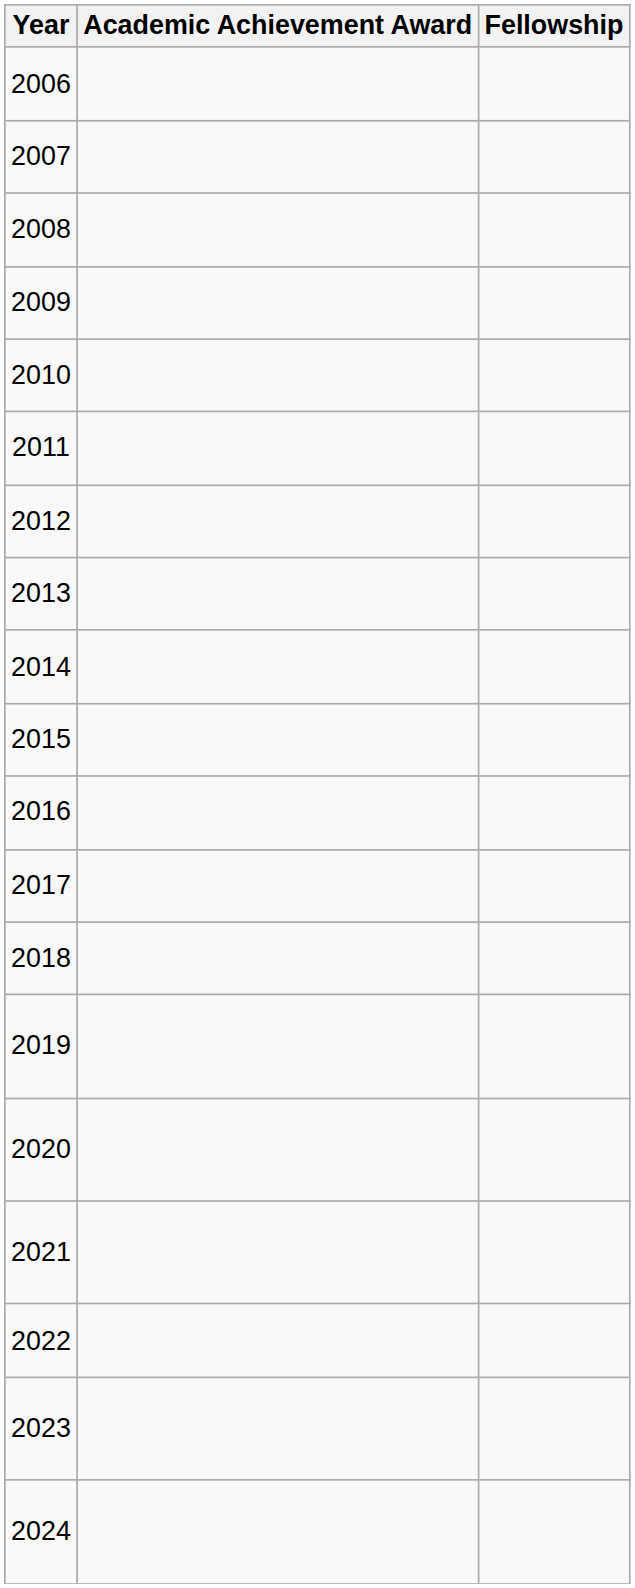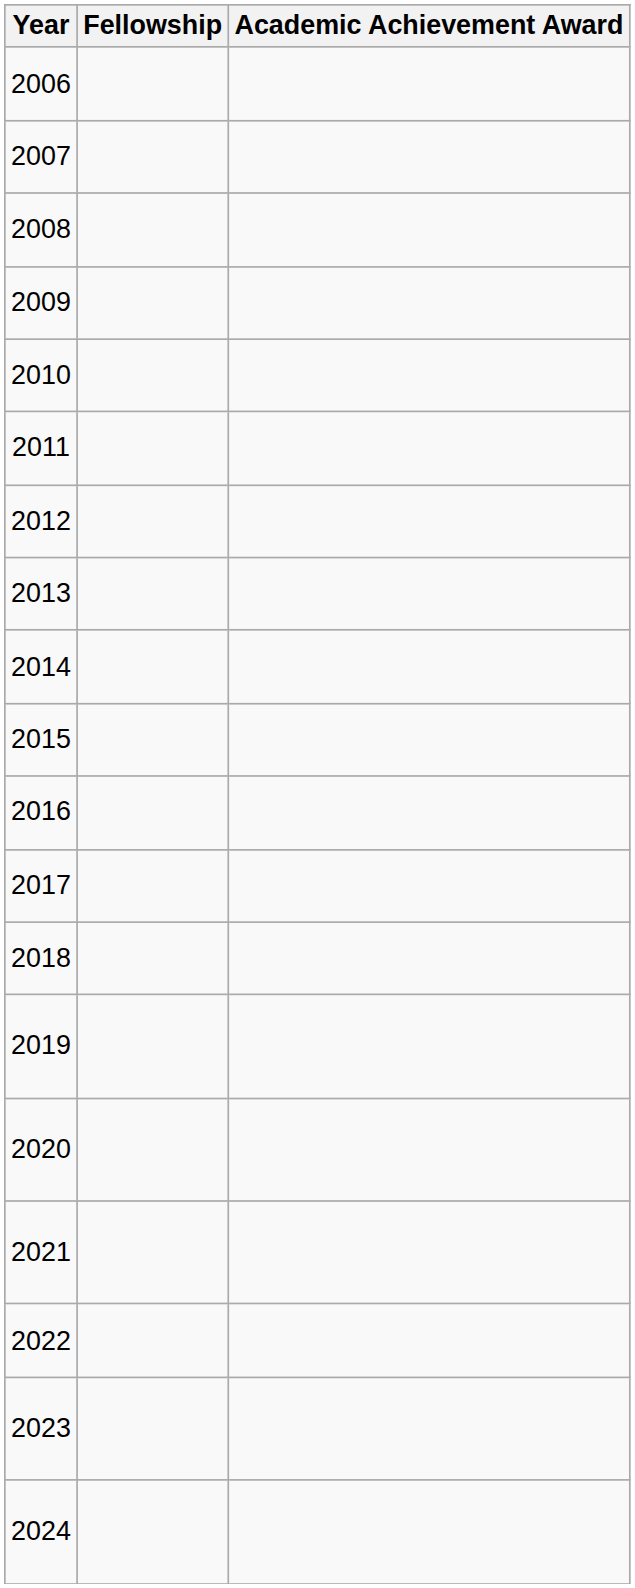 <table class="wikitable" style="text-align:center;">
 <tr>
 <th>Year</th>
+<th>Fellowship</th>
 <th>Academic Achievement Award</th>
-<th>Fellowship</th>
 </tr>
 <tr>
 <td>2006</td>
+<td><br><br></td>
 <td></td>
-<td><br><br></td>
 </tr>
 <tr>
 <td>2007</td>
+<td><br><br></td>
 <td></td>
-<td><br><br></td>
 </tr>
 <tr>
 <td>2008</td>
+<td><br><br></td>
 <td></td>
-<td><br><br></td>
 </tr>
 <tr>
 <td>2009</td>
+<td><br><br></td>
 <td></td>
-<td><br><br></td>
 </tr>
 <tr>
 <td>2010</td>
+<td><br><br></td>
 <td></td>
-<td><br><br></td>
 </tr>
 <tr>
 <td>2011</td>
+<td><br><br></td>
 <td></td>
-<td><br><br></td>
 </tr>
 <tr>
 <td>2012</td>
+<td><br><br></td>
 <td></td>
-<td><br><br></td>
 </tr>
 <tr>
 <td>2013</td>
+<td><br><br></td>
 <td></td>
-<td><br><br></td>
 </tr>
 <tr>
 <td>2014</td>
+<td><br><br></td>
 <td></td>
-<td><br><br></td>
 </tr>
 <tr>
 <td>2015</td>
+<td><br><br></td>
 <td></td>
-<td><br><br></td>
 </tr>
 <tr>
 <td>2016</td>
+<td><br><br></td>
 <td></td>
-<td><br><br></td>
 </tr>
 <tr>
 <td>2017</td>
+<td><br><br></td>
 <td></td>
-<td><br><br></td>
 </tr>
 <tr>
 <td>2018</td>
+<td><br><br></td>
 <td></td>
-<td><br><br></td>
 </tr>
 <tr>
 <td>2019</td>
+<td><br><br><br></td>
 <td></td>
-<td><br><br><br></td>
 </tr>
 <tr>
 <td>2020</td>
+<td><br><br><br></td>
 <td></td>
-<td><br><br><br></td>
 </tr>
 <tr>
 <td>2021</td>
+<td><br><br><br></td>
 <td></td>
-<td><br><br><br></td>
 </tr>
 <tr>
 <td>2022</td>
+<td><br><br></td>
 <td></td>
-<td><br><br></td>
 </tr>
 <tr>
 <td>2023</td>
+<td><br><br><br></td>
 <td></td>
-<td><br><br><br></td>
 </tr>
 <tr>
 <td>2024</td>
+<td><br><br> <br></td>
 <td></td>
-<td><br><br> <br></td>
 </tr>
 </table>
